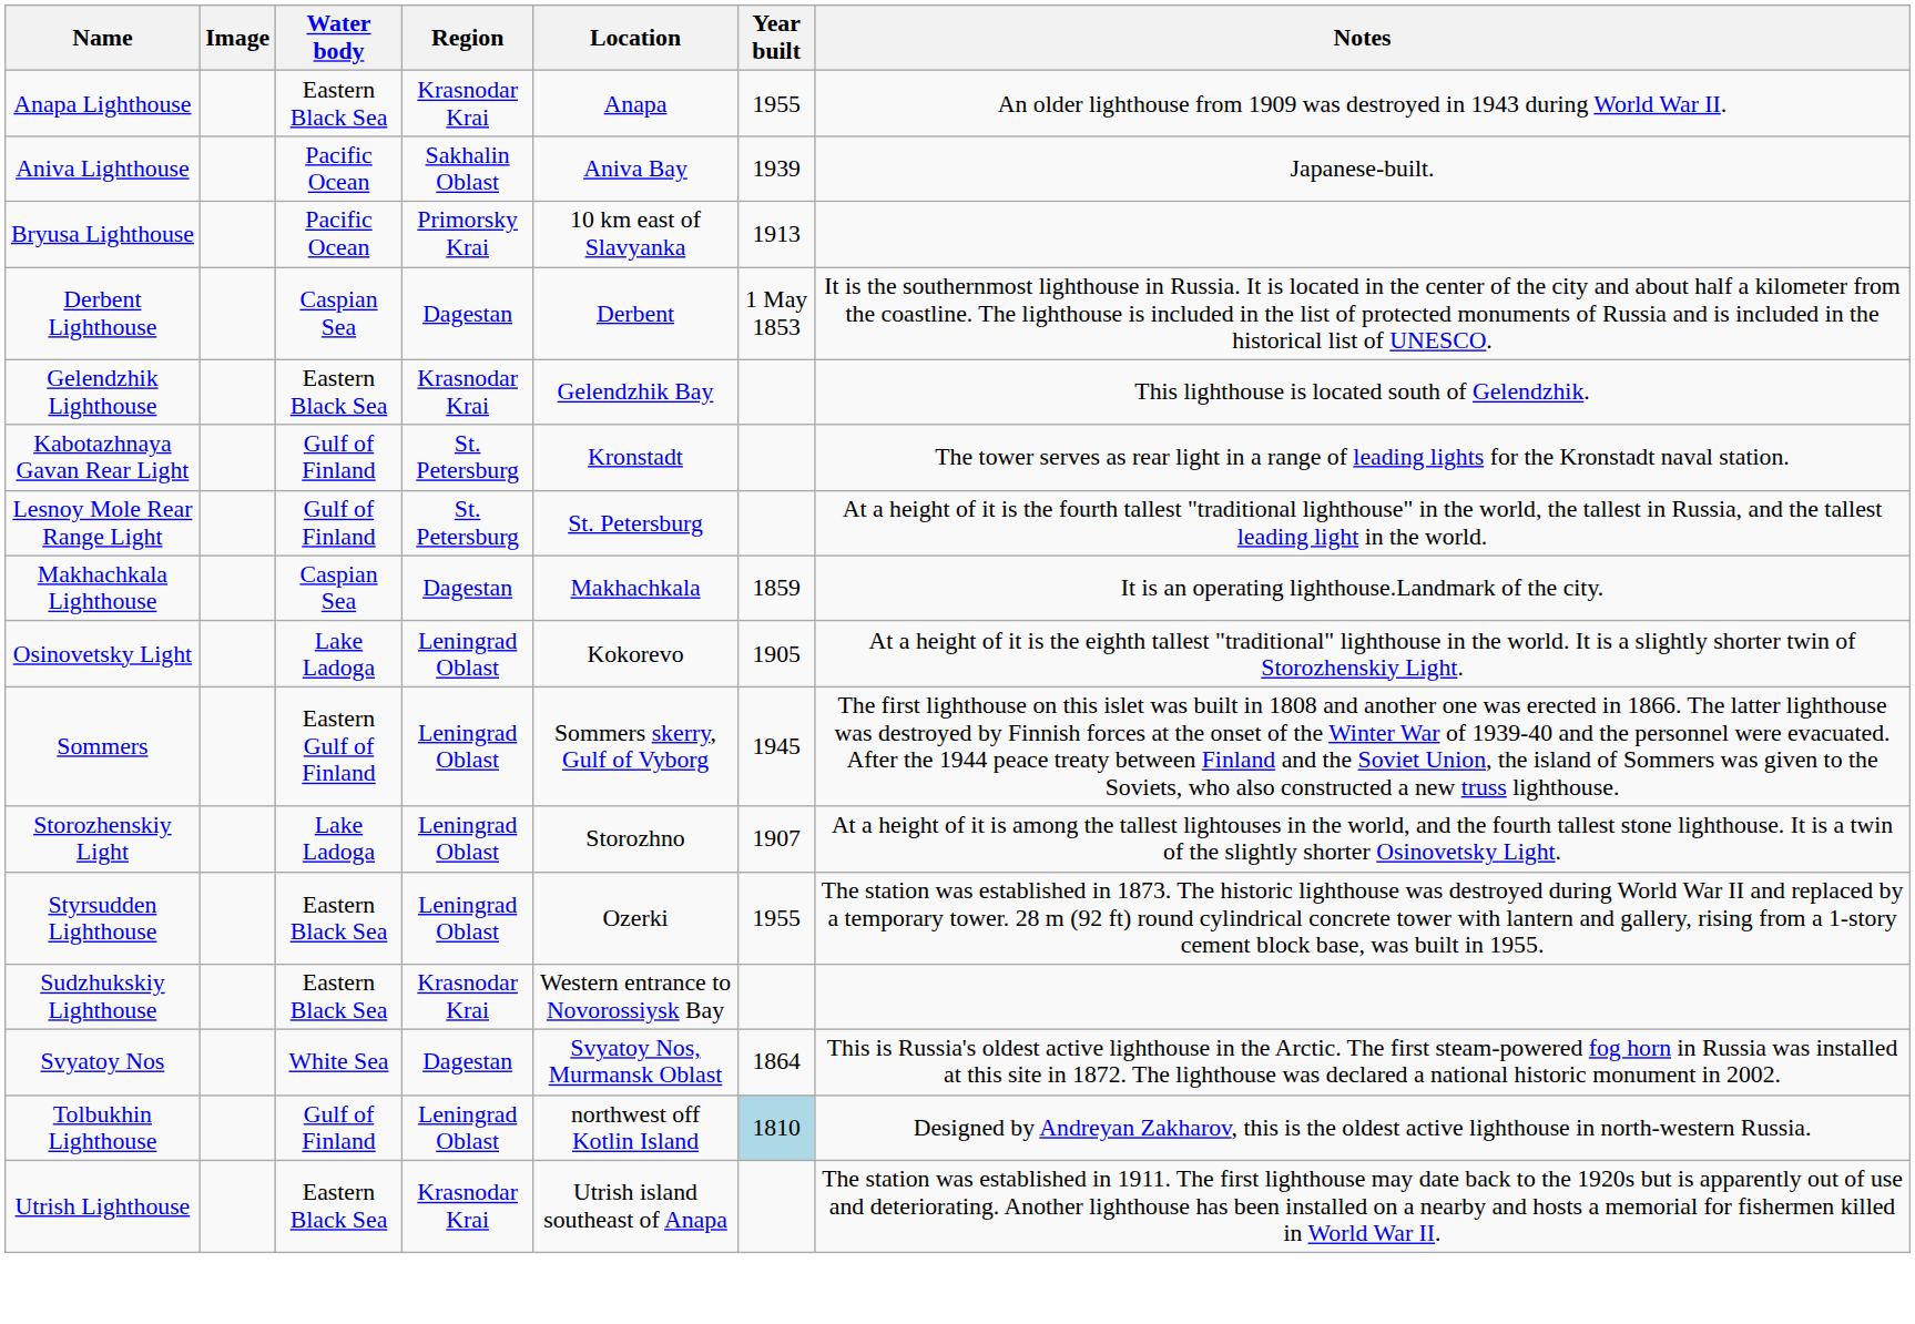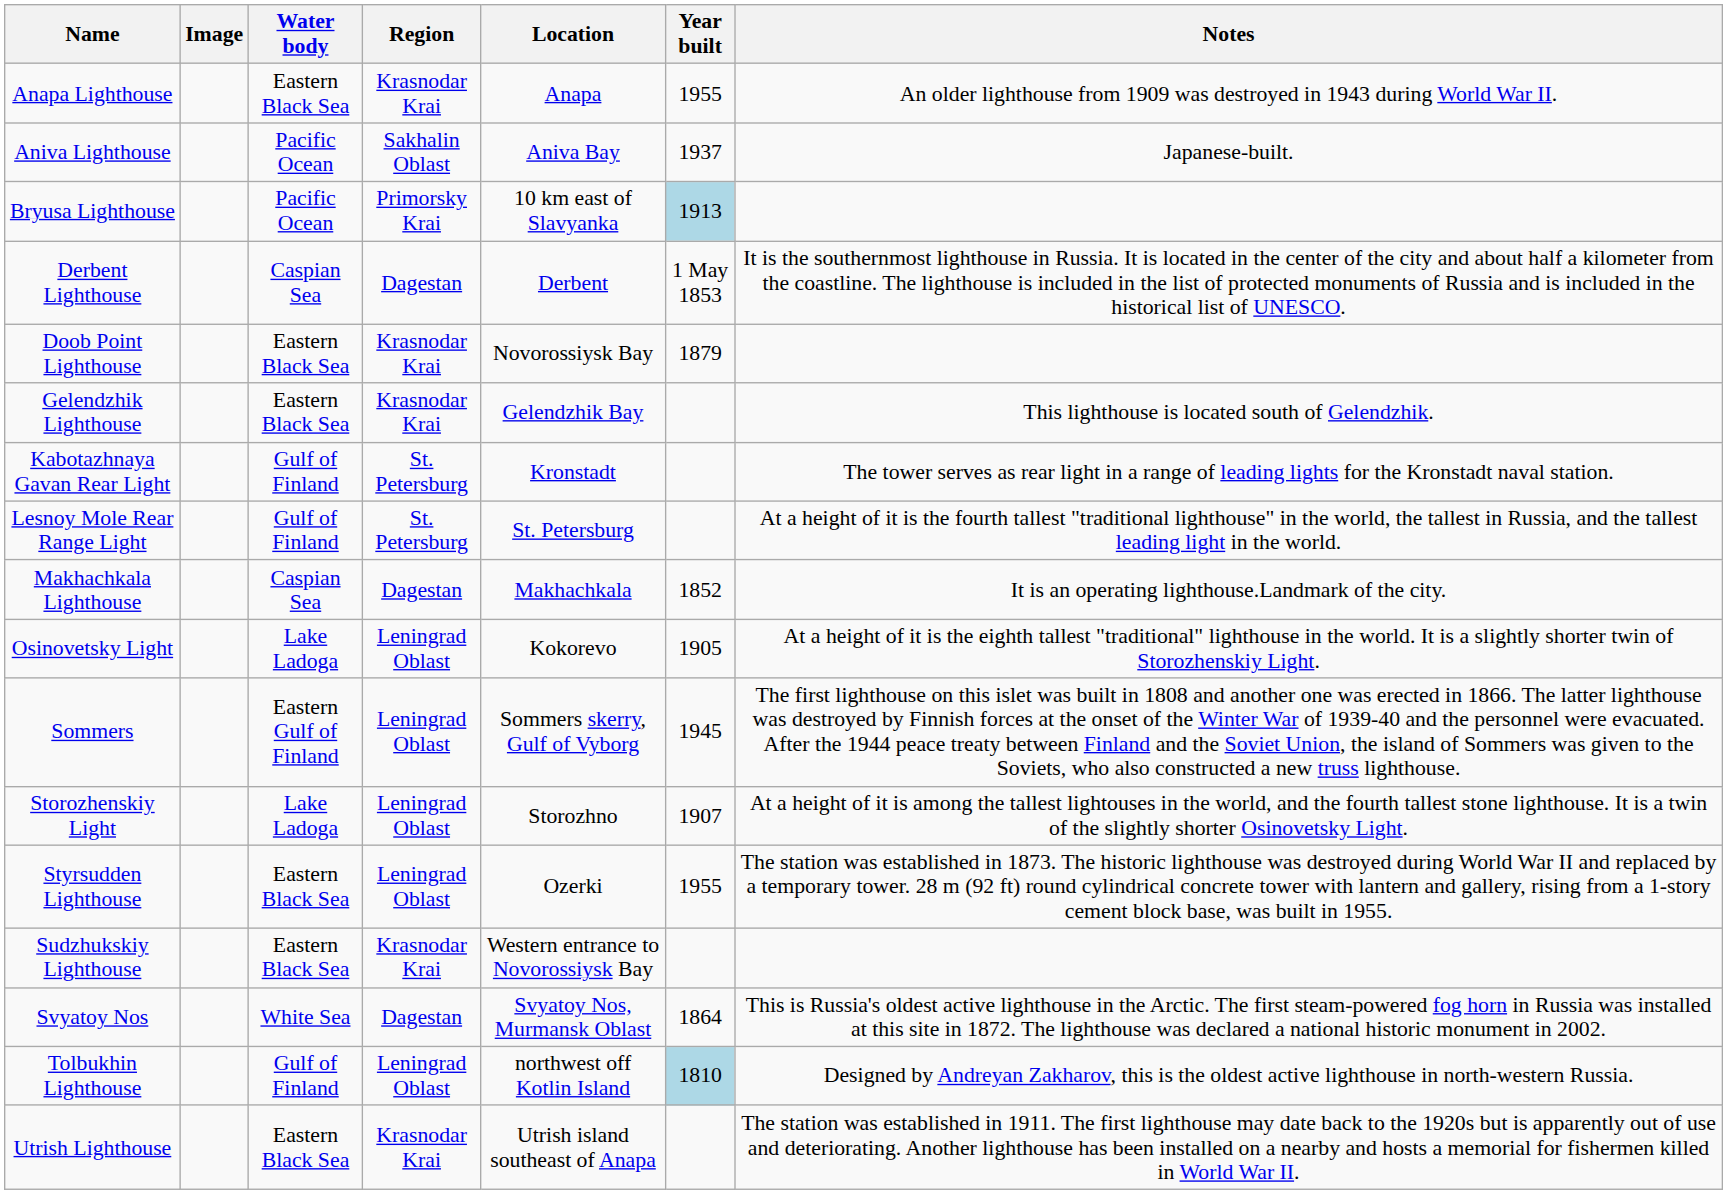 <table class="wikitable sortable" style="margin:auto;text-align:center">
 <tr>
 <th>Name</th>
 <th class="unsortable">Image</th>
 <th><a href='#'>Water body</a></th>
 <th>Region</th>
 <th>Location</th>
 <th>Year built</th>
 <th>Notes</th>
 </tr>
 <tr>
 <td><a href='#'>Anapa Lighthouse</a></td>
 <td></td>
 <td>Eastern <a href='#'>Black Sea</a></td>
 <td><a href='#'>Krasnodar Krai</a></td>
 <td><a href='#'>Anapa</a></td>
 <td>1955</td>
 <td>An older lighthouse from 1909 was destroyed in 1943 during <a href='#'>World War II</a>.</td>
 </tr>
 <tr>
 <td><a href='#'>Aniva Lighthouse</a></td>
 <td></td>
 <td><a href='#'>Pacific Ocean</a></td>
 <td><a href='#'>Sakhalin Oblast</a></td>
 <td><a href='#'>Aniva Bay</a><br></td>
-<td>1939</td>
+<td>1937</td>
 <td>Japanese-built.</td>
 </tr>
 <tr>
 <td><a href='#'>Bryusa Lighthouse</a></td>
 <td></td>
 <td><a href='#'>Pacific Ocean</a></td>
 <td><a href='#'>Primorsky Krai</a></td>
 <td>10 km east of <a href='#'>Slavyanka</a></td>
-<td>1913</td>
+<td style="background: lightblue;">1913</td>
 <td></td>
 </tr>
 <tr>
 <td><a href='#'>Derbent Lighthouse</a></td>
 <td></td>
 <td><a href='#'>Caspian Sea</a></td>
 <td><a href='#'>Dagestan</a></td>
 <td><a href='#'>Derbent</a><br></td>
 <td>1 May 1853</td>
 <td>It is the southernmost lighthouse in Russia. It is located in the center of the city and about half a kilometer from the coastline. The lighthouse is included in the list of protected monuments of Russia and is included in the historical list of <a href='#'>UNESCO</a>.</td>
+</tr>
+<tr>
+<td><a href='#'>Doob Point Lighthouse</a></td>
+<td></td>
+<td>Eastern <a href='#'>Black Sea</a></td>
+<td><a href='#'>Krasnodar Krai</a></td>
+<td>Novorossiysk Bay</td>
+<td>1879</td>
+<td></td>
 </tr>
 <tr>
 <td><a href='#'>Gelendzhik Lighthouse</a></td>
 <td></td>
 <td>Eastern <a href='#'>Black Sea</a></td>
 <td><a href='#'>Krasnodar Krai</a></td>
 <td><a href='#'>Gelendzhik Bay</a></td>
 <td></td>
 <td>This lighthouse is located  south of <a href='#'>Gelendzhik</a>.</td>
 </tr>
 <tr>
 <td><a href='#'>Kabotazhnaya Gavan Rear Light</a></td>
 <td></td>
 <td><a href='#'>Gulf of Finland</a></td>
 <td><a href='#'>St. Petersburg</a></td>
 <td><a href='#'>Kronstadt</a></td>
 <td></td>
 <td>The tower serves as rear light in a range of <a href='#'>leading lights</a> for the Kronstadt naval station.</td>
 </tr>
 <tr>
 <td><a href='#'>Lesnoy Mole Rear Range Light</a></td>
 <td></td>
 <td><a href='#'>Gulf of Finland</a></td>
 <td><a href='#'>St. Petersburg</a></td>
 <td><a href='#'>St. Petersburg</a><br></td>
 <td></td>
 <td>At a height of  it is the fourth tallest "traditional lighthouse" in the world, the tallest in Russia, and the tallest <a href='#'>leading light</a> in the world.</td>
 </tr>
 <tr>
 <td><a href='#'>Makhachkala Lighthouse</a></td>
 <td></td>
 <td><a href='#'>Caspian Sea</a></td>
 <td><a href='#'>Dagestan</a></td>
 <td><a href='#'>Makhachkala</a><br></td>
-<td>1859</td>
+<td>1852</td>
 <td>It is an operating lighthouse.Landmark of the city.</td>
 </tr>
 <tr>
 <td><a href='#'>Osinovetsky Light</a></td>
 <td></td>
 <td><a href='#'>Lake Ladoga</a></td>
 <td><a href='#'>Leningrad Oblast</a></td>
 <td>Kokorevo<br></td>
 <td>1905</td>
 <td>At a height of  it is the eighth tallest "traditional" lighthouse in the world. It is a slightly shorter twin of <a href='#'>Storozhenskiy Light</a>.</td>
 </tr>
 <tr>
 <td><a href='#'>Sommers</a></td>
 <td></td>
 <td>Eastern <a href='#'>Gulf of Finland</a></td>
 <td><a href='#'>Leningrad Oblast</a></td>
 <td>Sommers <a href='#'>skerry</a>, <a href='#'>Gulf of Vyborg</a><br></td>
 <td>1945</td>
 <td>The first lighthouse on this islet was built in 1808 and another one was erected in 1866. The latter lighthouse was destroyed by Finnish forces at the onset of the <a href='#'>Winter War</a> of 1939-40 and the personnel were evacuated. After the 1944 peace treaty between <a href='#'>Finland</a> and the <a href='#'>Soviet Union</a>, the island of Sommers was given to the Soviets, who also constructed a new <a href='#'>truss</a> lighthouse.</td>
 </tr>
 <tr>
 <td><a href='#'>Storozhenskiy Light</a></td>
 <td></td>
 <td><a href='#'>Lake Ladoga</a></td>
 <td><a href='#'>Leningrad Oblast</a></td>
 <td>Storozhno<br></td>
 <td>1907</td>
 <td>At a height of  it is among the tallest lightouses in the world, and the fourth tallest stone lighthouse. It is a twin of the slightly shorter <a href='#'>Osinovetsky Light</a>.</td>
 </tr>
 <tr>
 <td><a href='#'>Styrsudden Lighthouse</a></td>
 <td></td>
 <td>Eastern <a href='#'>Black Sea</a></td>
 <td><a href='#'>Leningrad Oblast</a></td>
 <td>Ozerki<br></td>
 <td>1955</td>
 <td>The station was established in 1873. The historic lighthouse was destroyed during World War II and replaced by a temporary tower. 28 m (92 ft) round cylindrical concrete tower with lantern and gallery, rising from a 1-story cement block base, was built in 1955.</td>
 </tr>
 <tr>
 <td><a href='#'>Sudzhukskiy Lighthouse</a></td>
 <td></td>
 <td>Eastern <a href='#'>Black Sea</a></td>
 <td><a href='#'>Krasnodar Krai</a></td>
 <td>Western entrance to <a href='#'>Novorossiysk</a> Bay</td>
 <td></td>
 <td></td>
 </tr>
 <tr>
 <td><a href='#'>Svyatoy Nos</a></td>
 <td></td>
 <td><a href='#'>White Sea</a></td>
 <td><a href='#'>Dagestan</a></td>
 <td><a href='#'>Svyatoy Nos, Murmansk Oblast</a></td>
 <td>1864</td>
 <td>This is Russia's oldest active lighthouse in the Arctic. The first steam-powered <a href='#'>fog horn</a> in Russia was installed at this site in 1872. The lighthouse was declared a national historic monument in 2002.</td>
 </tr>
 <tr>
 <td><a href='#'>Tolbukhin Lighthouse</a></td>
 <td></td>
 <td><a href='#'>Gulf of Finland</a></td>
 <td><a href='#'>Leningrad Oblast</a></td>
 <td> northwest off <a href='#'>Kotlin Island</a></td>
 <td style="background: lightblue;">1810</td>
 <td>Designed by <a href='#'>Andreyan Zakharov</a>, this is the oldest active lighthouse in north-western Russia.</td>
 </tr>
 <tr>
 <td><a href='#'>Utrish Lighthouse</a></td>
 <td></td>
 <td>Eastern <a href='#'>Black Sea</a></td>
 <td><a href='#'>Krasnodar Krai</a></td>
 <td>Utrish island southeast of <a href='#'>Anapa</a></td>
 <td></td>
 <td>The station was established in 1911. The first lighthouse may date back to the 1920s but is apparently out of use and deteriorating. Another lighthouse has been installed on a nearby and hosts a memorial for fishermen killed in <a href='#'>World War II</a>.</td>
 </tr>
 </table>
